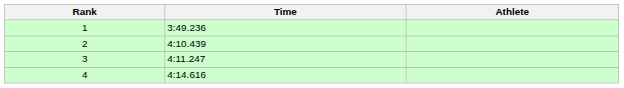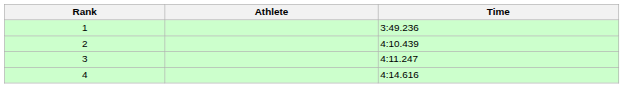 <table class="wikitable" width=50%>
 <tr>
 <th>Rank</th>
+<th>Athlete</th>
 <th>Time</th>
-<th>Athlete</th>
 </tr>
 <tr bgcolor=#ccffcc>
 <td style="text-align:center;">1</td>
+<td></td>
 <td>3:49.236</td>
-<td></td>
 </tr>
 <tr bgcolor=#ccffcc>
 <td style="text-align:center;">2</td>
+<td></td>
 <td>4:10.439</td>
-<td></td>
 </tr>
 <tr bgcolor=#ccffcc>
 <td style="text-align:center;">3</td>
+<td></td>
 <td>4:11.247</td>
-<td></td>
 </tr>
 <tr bgcolor=#ccffcc>
 <td style="text-align:center;">4</td>
+<td></td>
 <td>4:14.616</td>
-<td></td>
 </tr>
 </table>
